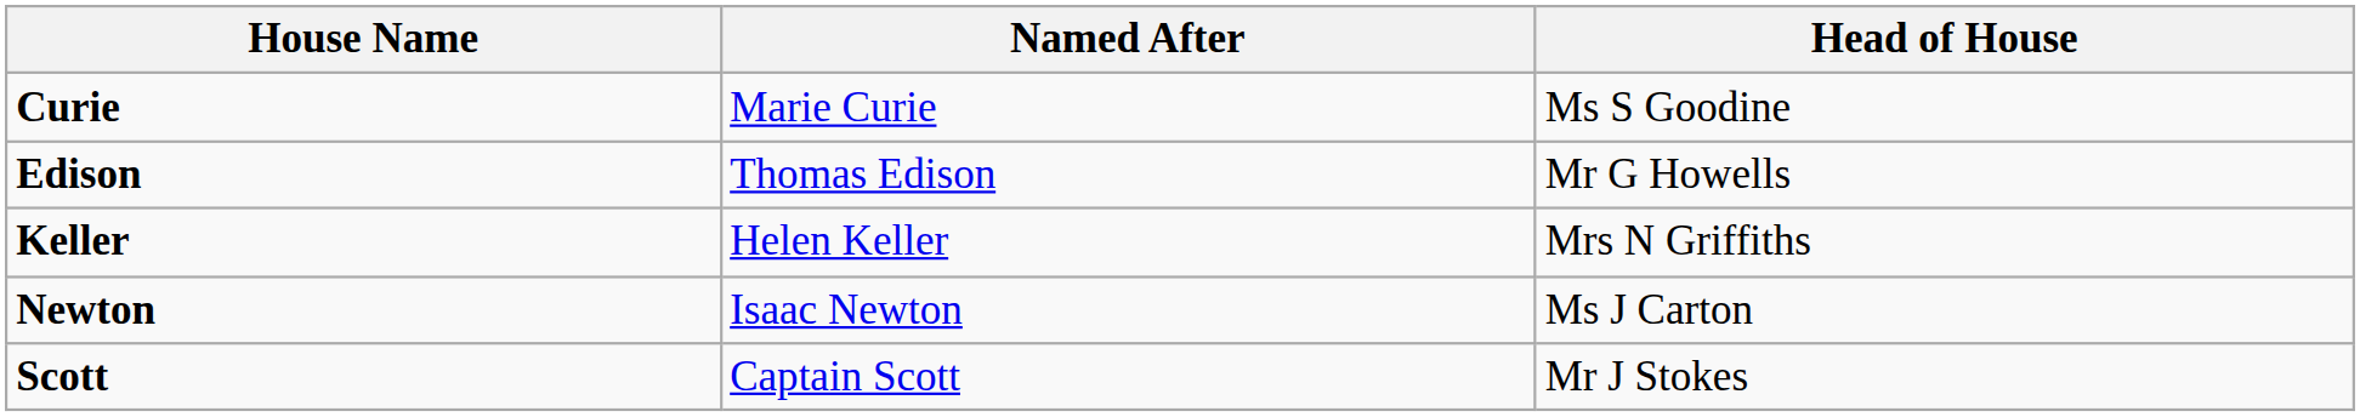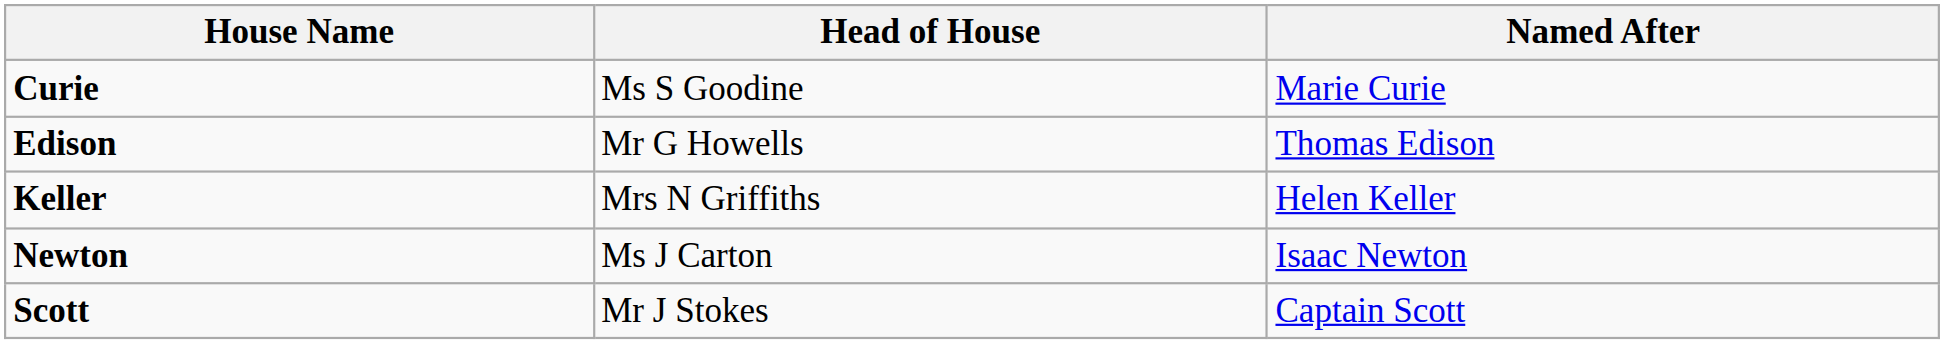 <table class="wikitable" style="width:100%;">
 <tr>
 <th>House Name</th>
+<th>Head of House</th>
 <th>Named After</th>
-<th>Head of House</th>
 </tr>
 <tr>
 <td><strong>Curie</strong></td>
+<td>Ms S Goodine</td>
 <td><a href='#'>Marie Curie</a></td>
-<td>Ms S Goodine</td>
 </tr>
 <tr>
 <td><strong>Edison</strong></td>
+<td>Mr G Howells</td>
 <td><a href='#'>Thomas Edison</a></td>
-<td>Mr G Howells</td>
 </tr>
 <tr>
 <td><strong>Keller</strong></td>
+<td>Mrs N Griffiths </td>
 <td><a href='#'>Helen Keller</a></td>
-<td>Mrs N Griffiths </td>
 </tr>
 <tr>
 <td><strong>Newton</strong></td>
+<td>Ms J Carton </td>
 <td><a href='#'>Isaac Newton</a></td>
-<td>Ms J Carton </td>
 </tr>
 <tr>
 <td><strong>Scott</strong></td>
+<td>Mr J Stokes </td>
 <td><a href='#'>Captain Scott</a></td>
-<td>Mr J Stokes </td>
 </tr>
 </table>
